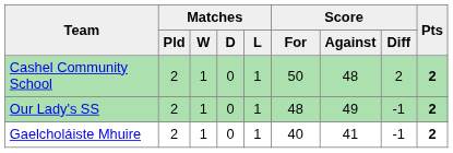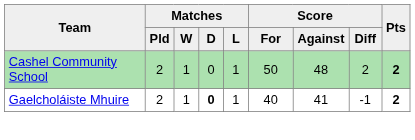 <table style=border-collapse:collapse border=1 cellspacing=0 cellpadding=5>
 <tr align=center bgcolor=#efefef>
 <th rowspan=2 width=165>Team</th>
 <th colspan=4>Matches</th>
 <th colspan=3>Score</th>
 <th rowspan=2width=20>Pts</th>
 </tr>
 <tr align=center bgcolor=#efefef>
 <th width=20>Pld</th>
 <th width=20>W</th>
 <th width=20>D</th>
 <th width=20>L</th>
 <th width=45>For</th>
 <th width=45>Against</th>
 <th width=30>Diff</th>
 </tr>
 <tr align=center style="background:#ACE1AF;">
 <td style="text-align:left;"><a href='#'>Cashel Community School</a></td>
 <td>2</td>
 <td>1</td>
 <td>0</td>
 <td>1</td>
 <td>50</td>
 <td>48</td>
 <td>2</td>
 <td><strong>2</strong></td>
 </tr>
-<tr align=center style="background:#ACE1AF;">
-<td style="text-align:left;"><a href='#'>Our Lady's SS</a></td>
-<td>2</td>
-<td>1</td>
-<td>0</td>
-<td>1</td>
-<td>48</td>
-<td>49</td>
-<td>-1</td>
-<td><strong>2</strong></td>
-</tr>
 <tr align=center>
 <td style="text-align:left;"><a href='#'>Gaelcholáiste Mhuire</a></td>
 <td>2</td>
 <td>1</td>
-<td>0</td>
+<td><strong>0</strong></td>
 <td>1</td>
 <td>40</td>
 <td>41</td>
 <td>-1</td>
 <td><strong>2</strong></td>
 </tr>
 </table>
